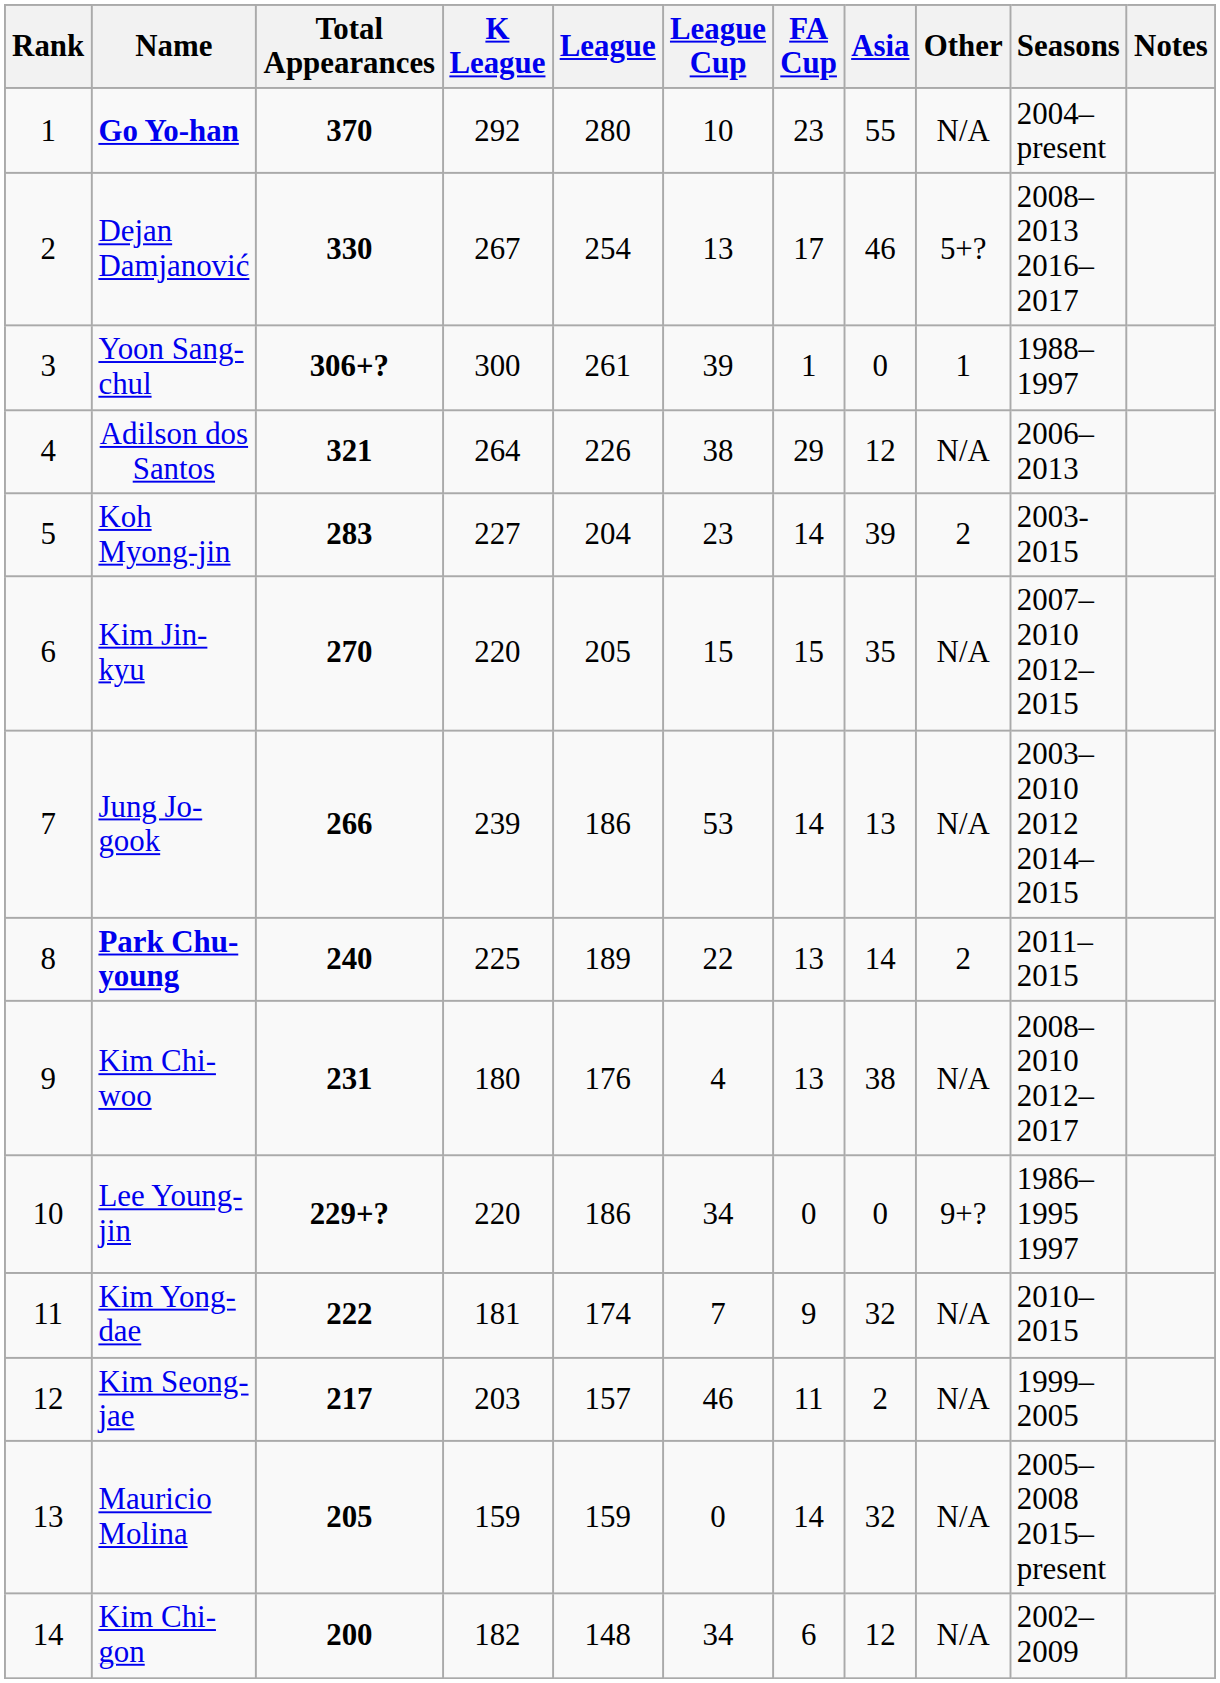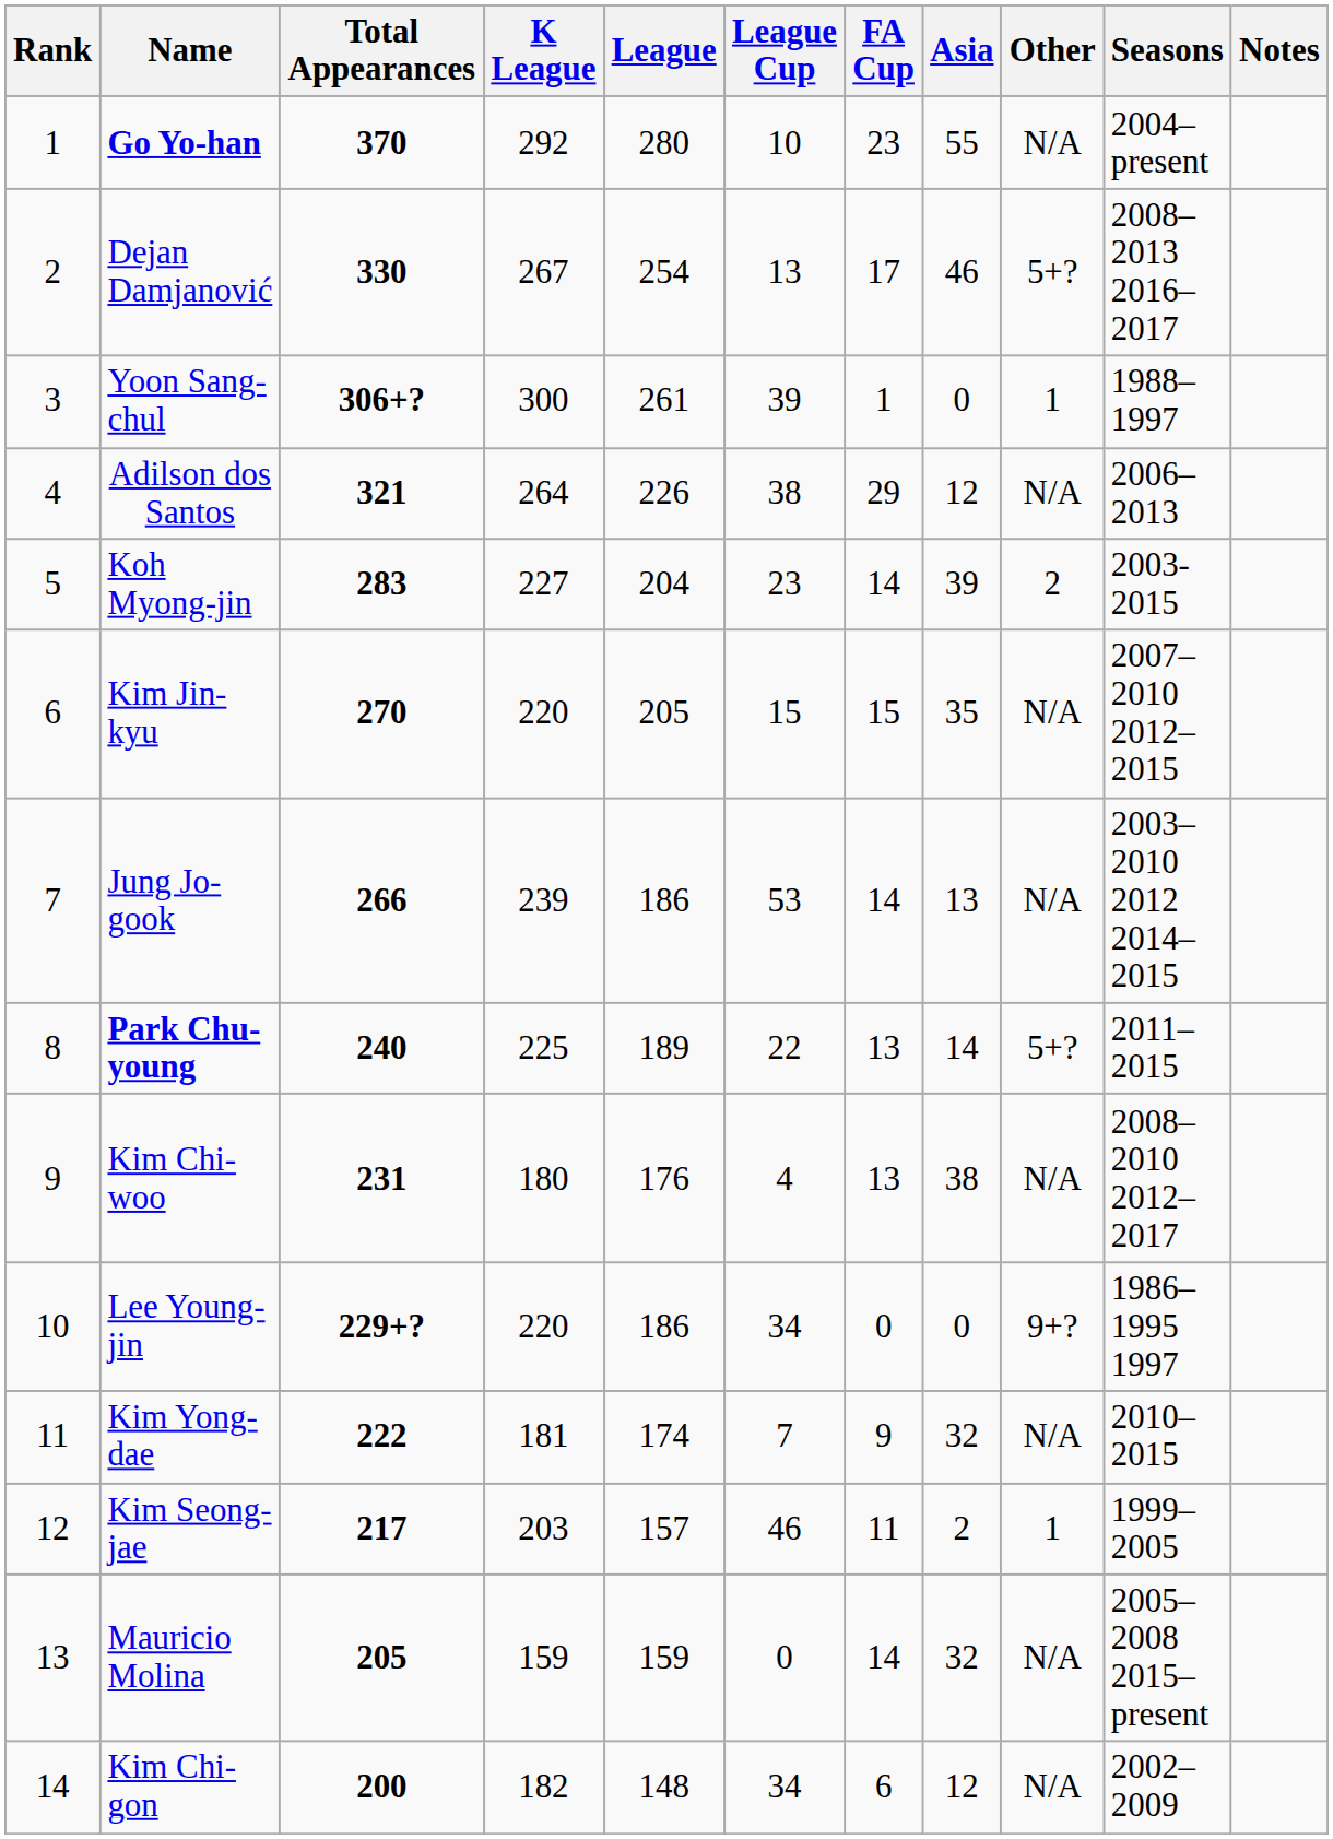 <table class="wikitable sortable" style="text-align:center">
 <tr>
 <th>Rank</th>
 <th>Name</th>
 <th>Total<br>Appearances</th>
 <th><a href='#'>K League</a></th>
 <th><a href='#'>League</a></th>
 <th><a href='#'>League Cup</a></th>
 <th><a href='#'>FA Cup</a></th>
 <th><a href='#'>Asia</a></th>
 <th>Other</th>
 <th>Seasons</th>
 <th>Notes</th>
 </tr>
 <tr>
 <td>1</td>
 <td align=left> <strong><a href='#'>Go Yo-han</a></strong></td>
 <td><strong>370</strong></td>
 <td>292</td>
 <td>280</td>
 <td>10</td>
 <td>23</td>
 <td>55</td>
 <td>N/A</td>
 <td align=left>2004–present</td>
 <td align=left></td>
 </tr>
 <tr>
 <td>2</td>
 <td align=left> <a href='#'>Dejan Damjanović</a></td>
 <td><strong>330</strong></td>
 <td>267</td>
 <td>254</td>
 <td>13</td>
 <td>17</td>
 <td>46</td>
 <td>5+?</td>
 <td align=left>2008–2013<br>2016–2017</td>
 <td align=left></td>
 </tr>
 <tr>
 <td>3</td>
 <td align=left> <a href='#'>Yoon Sang-chul</a></td>
 <td><strong>306+?</strong></td>
 <td>300</td>
 <td>261</td>
 <td>39</td>
 <td>1</td>
 <td>0</td>
 <td>1</td>
 <td align=left>1988–1997</td>
 <td align=left></td>
 </tr>
 <tr>
 <td>4</td>
 <td align=let> <a href='#'>Adilson dos Santos</a></td>
 <td><strong>321</strong></td>
 <td>264</td>
 <td>226</td>
 <td>38</td>
 <td>29</td>
 <td>12</td>
 <td>N/A</td>
 <td align=left>2006–2013</td>
 <td align=left></td>
 </tr>
 <tr>
 <td>5</td>
 <td align=left> <a href='#'>Koh Myong-jin</a></td>
 <td><strong>283</strong></td>
 <td>227</td>
 <td>204</td>
 <td>23</td>
 <td>14</td>
 <td>39</td>
 <td>2</td>
 <td align=left>2003-2015</td>
 <td align=left></td>
 </tr>
 <tr>
 <td>6</td>
 <td align=left> <a href='#'>Kim Jin-kyu</a></td>
 <td><strong>270</strong></td>
 <td>220</td>
 <td>205</td>
 <td>15</td>
 <td>15</td>
 <td>35</td>
 <td>N/A</td>
 <td align=left>2007–2010<br>2012–2015</td>
 <td align=left></td>
 </tr>
 <tr>
 <td>7</td>
 <td align=left> <a href='#'>Jung Jo-gook</a></td>
 <td><strong>266</strong></td>
 <td>239</td>
 <td>186</td>
 <td>53</td>
 <td>14</td>
 <td>13</td>
 <td>N/A</td>
 <td align=left>2003–2010<br>2012<br>2014–2015</td>
 <td align=left></td>
 </tr>
 <tr>
 <td>8</td>
 <td align=left> <strong><a href='#'>Park Chu-young</a></strong></td>
 <td><strong>240</strong></td>
 <td>225</td>
 <td>189</td>
 <td>22</td>
 <td>13</td>
 <td>14</td>
-<td>2</td>
+<td>5+?</td>
 <td align=left>2011–2015</td>
 <td align=left></td>
 </tr>
 <tr>
 <td>9</td>
 <td align=left> <a href='#'>Kim Chi-woo</a></td>
 <td><strong>231</strong></td>
 <td>180</td>
 <td>176</td>
 <td>4</td>
 <td>13</td>
 <td>38</td>
 <td>N/A</td>
 <td align=left>2008–2010<br>2012–2017</td>
 <td align=left></td>
 </tr>
 <tr>
 <td>10</td>
 <td align=left> <a href='#'>Lee Young-jin</a></td>
 <td><strong>229+?</strong></td>
 <td>220</td>
 <td>186</td>
 <td>34</td>
 <td>0</td>
 <td>0</td>
 <td>9+?</td>
 <td align=left>1986–1995<br>1997</td>
 <td align=left></td>
 </tr>
 <tr>
 <td>11</td>
 <td align=left> <a href='#'>Kim Yong-dae</a></td>
 <td><strong>222</strong></td>
 <td>181</td>
 <td>174</td>
 <td>7</td>
 <td>9</td>
 <td>32</td>
 <td>N/A</td>
 <td align=left>2010–2015</td>
 <td align=left></td>
 </tr>
 <tr>
 <td>12</td>
 <td align=left> <a href='#'>Kim Seong-jae</a></td>
 <td><strong>217</strong></td>
 <td>203</td>
 <td>157</td>
 <td>46</td>
 <td>11</td>
 <td>2</td>
-<td>N/A</td>
+<td>1</td>
 <td align=left>1999–2005</td>
 <td align=left></td>
 </tr>
 <tr>
 <td>13</td>
 <td align=left> <a href='#'>Mauricio Molina</a></td>
 <td><strong>205</strong></td>
 <td>159</td>
 <td>159</td>
 <td>0</td>
 <td>14</td>
 <td>32</td>
 <td>N/A</td>
 <td align=left>2005–2008<br>2015–present</td>
 <td align=left></td>
 </tr>
 <tr>
 <td>14</td>
 <td align=left> <a href='#'>Kim Chi-gon</a></td>
 <td><strong>200</strong></td>
 <td>182</td>
 <td>148</td>
 <td>34</td>
 <td>6</td>
 <td>12</td>
 <td>N/A</td>
 <td align=left>2002–2009</td>
 <td></td>
 </tr>
 </table>
